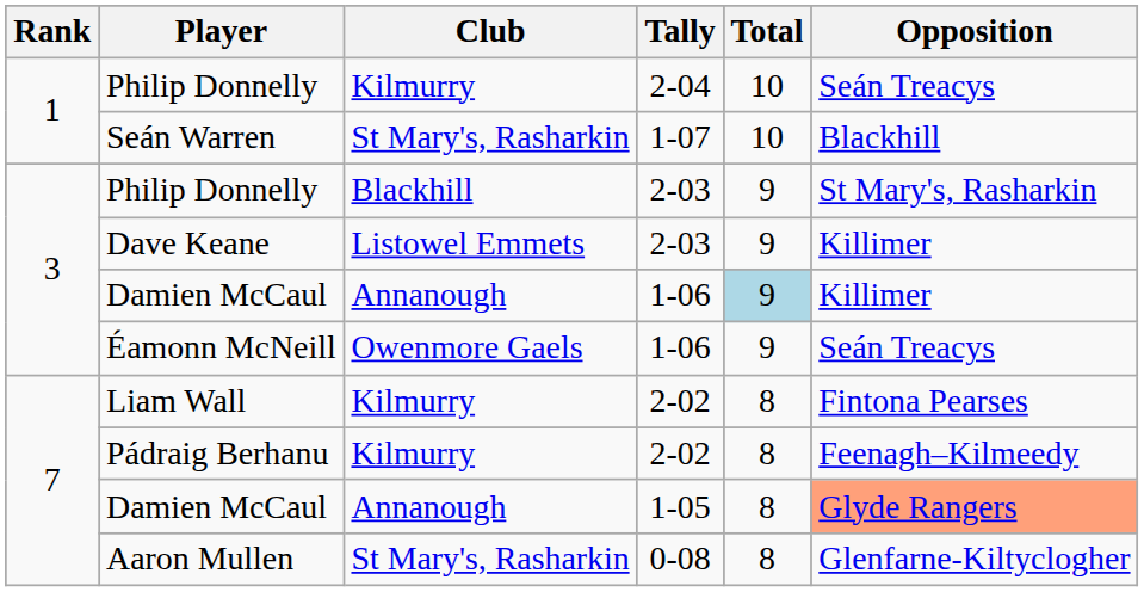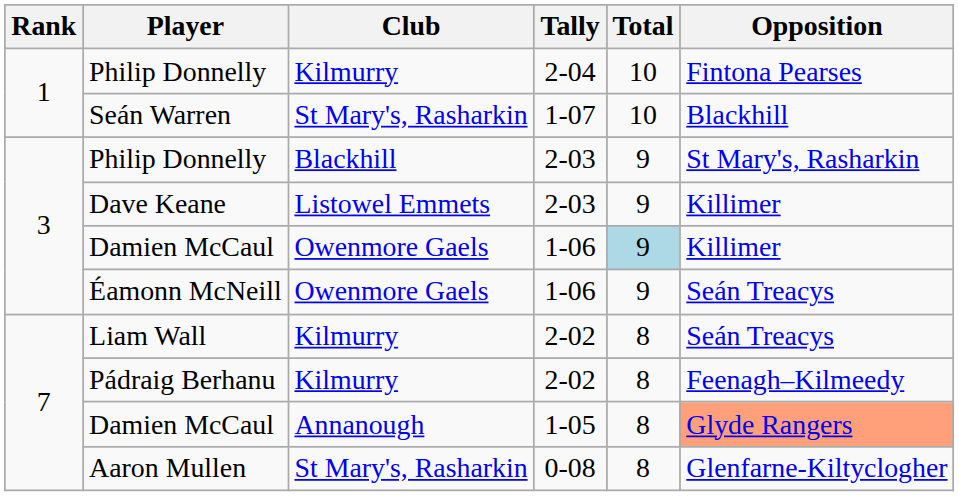 <table class="wikitable">
 <tr>
 <th>Rank</th>
 <th>Player</th>
 <th>Club</th>
 <th>Tally</th>
 <th>Total</th>
 <th>Opposition</th>
 </tr>
 <tr>
 <td rowspan="2" style="text-align:center;">1</td>
 <td>Philip Donnelly</td>
 <td><a href='#'>Kilmurry</a></td>
 <td align=center>2-04</td>
 <td align=center>10</td>
-<td><a href='#'>Seán Treacys</a></td>
+<td><a href='#'>Fintona Pearses</a></td>
 </tr>
 <tr>
 <td>Seán Warren</td>
 <td><a href='#'>St Mary's, Rasharkin</a></td>
 <td align=center>1-07</td>
 <td align=center>10</td>
 <td><a href='#'>Blackhill</a></td>
 </tr>
 <tr>
 <td rowspan="4" style="text-align:center;">3</td>
 <td>Philip Donnelly</td>
 <td><a href='#'>Blackhill</a></td>
 <td align=center>2-03</td>
 <td align=center>9</td>
 <td><a href='#'>St Mary's, Rasharkin</a></td>
 </tr>
 <tr>
 <td>Dave Keane</td>
 <td><a href='#'>Listowel Emmets</a></td>
 <td align=center>2-03</td>
 <td align=center>9</td>
 <td><a href='#'>Killimer</a></td>
 </tr>
 <tr>
 <td>Damien McCaul</td>
-<td><a href='#'>Annanough</a></td>
+<td><a href='#'>Owenmore Gaels</a></td>
 <td align=center>1-06</td>
 <td align=center style="background: lightblue;">9</td>
 <td><a href='#'>Killimer</a></td>
 </tr>
 <tr>
 <td>Éamonn McNeill</td>
 <td><a href='#'>Owenmore Gaels</a></td>
 <td align=center>1-06</td>
 <td align=center>9</td>
 <td><a href='#'>Seán Treacys</a></td>
 </tr>
 <tr>
 <td rowspan="4" style="text-align:center;">7</td>
 <td>Liam Wall</td>
 <td><a href='#'>Kilmurry</a></td>
 <td align=center>2-02</td>
 <td align=center>8</td>
-<td><a href='#'>Fintona Pearses</a></td>
+<td><a href='#'>Seán Treacys</a></td>
 </tr>
 <tr>
 <td>Pádraig Berhanu</td>
 <td><a href='#'>Kilmurry</a></td>
 <td align=center>2-02</td>
 <td align=center>8</td>
 <td><a href='#'>Feenagh–Kilmeedy</a></td>
 </tr>
 <tr>
 <td>Damien McCaul</td>
 <td><a href='#'>Annanough</a></td>
 <td align=center>1-05</td>
 <td align=center>8</td>
 <td style="background: lightsalmon;"><a href='#'>Glyde Rangers</a></td>
 </tr>
 <tr>
 <td>Aaron Mullen</td>
 <td><a href='#'>St Mary's, Rasharkin</a></td>
 <td align=center>0-08</td>
 <td align=center>8</td>
 <td><a href='#'>Glenfarne-Kiltyclogher</a></td>
 </tr>
 </table>
